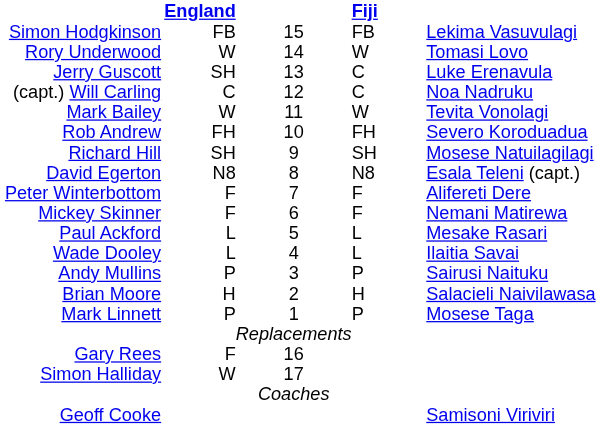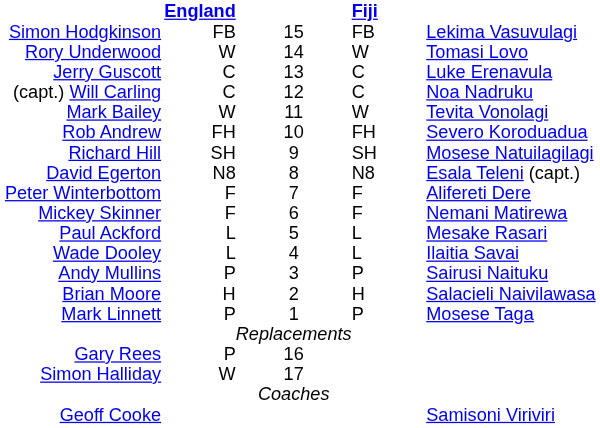 <table width="100%" style="font-size: 90%; " cellspacing="0" cellpadding="0" align=center>
 <tr>
 <td width=41%; text-align=right></td>
 <td width=3%; text-align:right></td>
 <td width=4%; text-align:center></td>
 <td width=3%; text-align:left></td>
 <td width=49%; text-align:left></td>
 </tr>
 <tr>
 <td colspan=2; align=right><strong><a href='#'>England</a></strong></td>
 <td></td>
 <td colspan=2;><strong><a href='#'>Fiji</a></strong></td>
 </tr>
 <tr>
 <td align=right><a href='#'>Simon Hodgkinson</a></td>
 <td align=right>FB</td>
 <td align=center>15</td>
 <td>FB</td>
 <td><a href='#'>Lekima Vasuvulagi</a></td>
 </tr>
 <tr>
 <td align=right><a href='#'>Rory Underwood</a></td>
 <td align=right>W</td>
 <td align=center>14</td>
 <td>W</td>
 <td><a href='#'>Tomasi Lovo</a></td>
 </tr>
 <tr>
 <td align=right><a href='#'>Jerry Guscott</a></td>
-<td align=right>SH</td>
+<td align=right>C</td>
 <td align=center>13</td>
 <td>C</td>
 <td><a href='#'>Luke Erenavula</a></td>
 </tr>
 <tr>
 <td align=right>(capt.) <a href='#'>Will Carling</a></td>
 <td align=right>C</td>
 <td align=center>12</td>
 <td>C</td>
 <td><a href='#'>Noa Nadruku</a> </td>
 </tr>
 <tr>
 <td align=right><a href='#'>Mark Bailey</a></td>
 <td align=right>W</td>
 <td align=center>11</td>
 <td>W</td>
 <td><a href='#'>Tevita Vonolagi</a> </td>
 </tr>
 <tr>
 <td align=right><a href='#'>Rob Andrew</a></td>
 <td align=right>FH</td>
 <td align=center>10</td>
 <td>FH</td>
 <td><a href='#'>Severo Koroduadua</a></td>
 </tr>
 <tr>
 <td align=right><a href='#'>Richard Hill</a></td>
 <td align=right>SH</td>
 <td align=center>9</td>
 <td>SH</td>
 <td><a href='#'>Mosese Natuilagilagi</a></td>
 </tr>
 <tr>
 <td align=right><a href='#'>David Egerton</a></td>
 <td align=right>N8</td>
 <td align=center>8</td>
 <td>N8</td>
 <td><a href='#'>Esala Teleni</a> (capt.)</td>
 </tr>
 <tr>
 <td align=right><a href='#'>Peter Winterbottom</a></td>
 <td align=right>F</td>
 <td align=center>7</td>
 <td>F</td>
 <td><a href='#'>Alifereti Dere</a></td>
 </tr>
 <tr>
 <td align=right><a href='#'>Mickey Skinner</a></td>
 <td align=right>F</td>
 <td align=center>6</td>
 <td>F</td>
 <td><a href='#'>Nemani Matirewa</a></td>
 </tr>
 <tr>
 <td align=right><a href='#'>Paul Ackford</a></td>
 <td align=right>L</td>
 <td align=center>5</td>
 <td>L</td>
 <td><a href='#'>Mesake Rasari</a></td>
 </tr>
 <tr>
 <td align=right><a href='#'>Wade Dooley</a></td>
 <td align=right>L</td>
 <td align=center>4</td>
 <td>L</td>
 <td><a href='#'>Ilaitia Savai</a></td>
 </tr>
 <tr>
 <td align=right><a href='#'>Andy Mullins</a></td>
 <td align=right>P</td>
 <td align=center>3</td>
 <td>P</td>
 <td><a href='#'>Sairusi Naituku</a></td>
 </tr>
 <tr>
 <td align=right><a href='#'>Brian Moore</a></td>
 <td align=right>H</td>
 <td align=center>2</td>
 <td>H</td>
 <td><a href='#'>Salacieli Naivilawasa</a></td>
 </tr>
 <tr>
 <td align=right><a href='#'>Mark Linnett</a></td>
 <td align=right>P</td>
 <td align=center>1</td>
 <td>P</td>
 <td><a href='#'>Mosese Taga</a></td>
 </tr>
 <tr>
 <td></td>
 <td></td>
 <td align=center><em>Replacements</em></td>
 <td></td>
 <td></td>
 </tr>
 <tr>
 <td align=right><a href='#'>Gary Rees</a></td>
-<td align=right>F</td>
+<td align=right>P</td>
 <td align=center>16</td>
 <td></td>
 <td></td>
 </tr>
 <tr>
 <td align=right><a href='#'>Simon Halliday</a></td>
 <td align=right>W</td>
 <td align=center>17</td>
 <td></td>
 <td></td>
 </tr>
 <tr>
 <td></td>
 <td></td>
 <td align=center><em>Coaches</em></td>
 <td></td>
 <td></td>
 </tr>
 <tr>
 <td align=right> <a href='#'>Geoff Cooke</a></td>
 <td></td>
 <td></td>
 <td></td>
 <td><a href='#'>Samisoni Viriviri</a> </td>
 </tr>
 </table>
